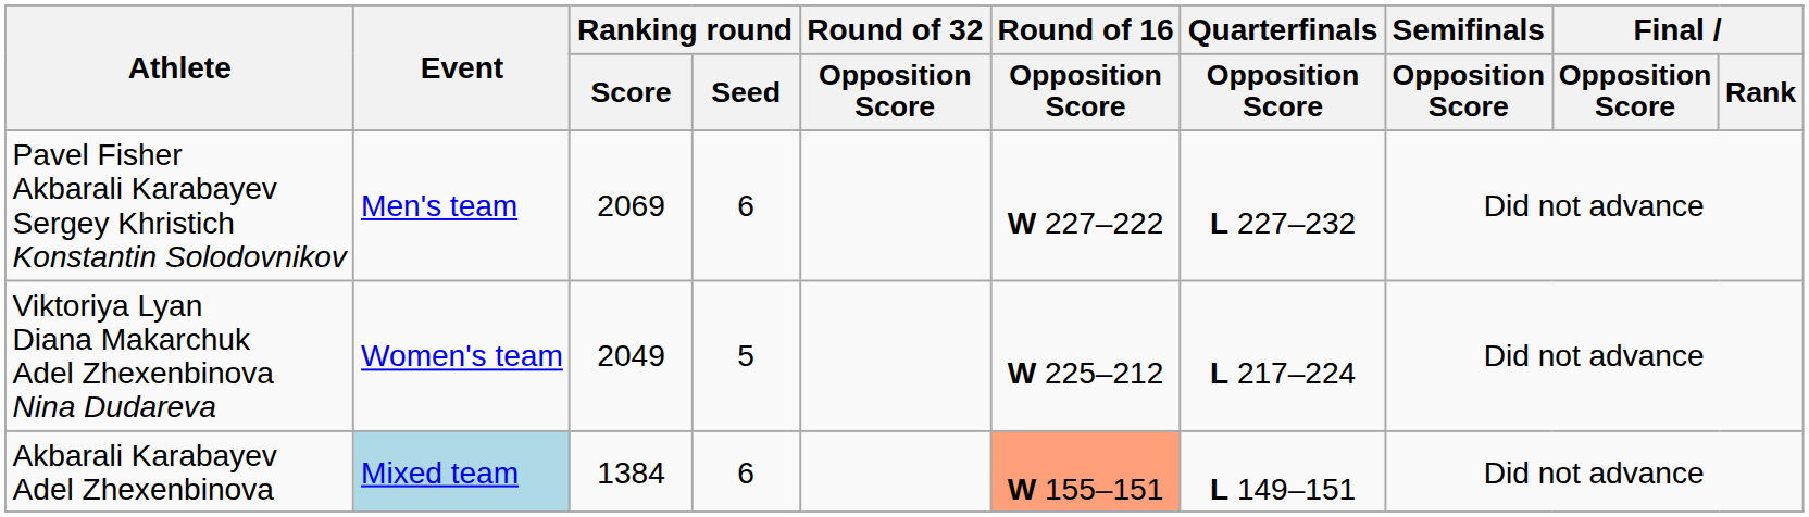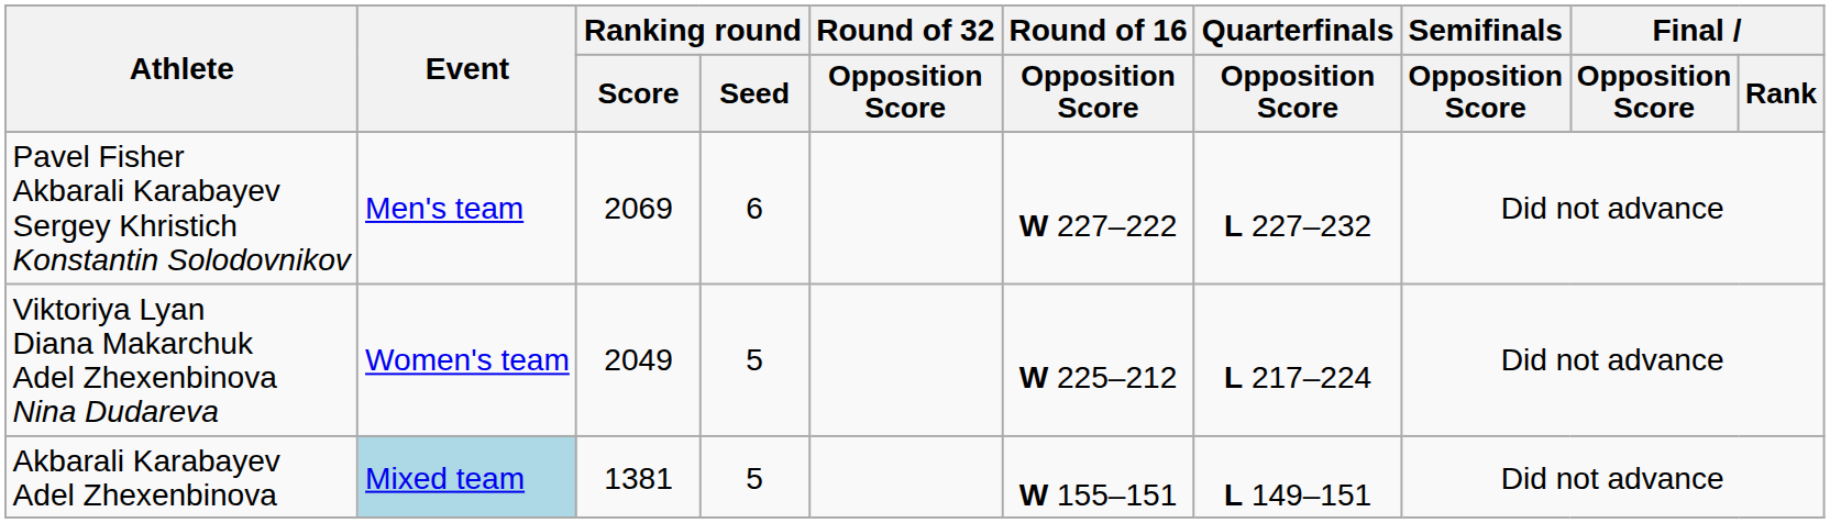 <table class="wikitable" style="font-size:90%; text-align:center;">
 <tr>
 <th rowspan="2">Athlete</th>
 <th rowspan="2">Event</th>
 <th colspan="2">Ranking round</th>
 <th>Round of 32</th>
 <th>Round of 16</th>
 <th>Quarterfinals</th>
 <th>Semifinals</th>
 <th colspan=2>Final / </th>
 </tr>
 <tr style=font-size:95%>
 <th>Score</th>
 <th>Seed</th>
 <th>Opposition<br>Score</th>
 <th>Opposition<br>Score</th>
 <th>Opposition<br>Score</th>
 <th>Opposition<br>Score</th>
 <th>Opposition<br>Score</th>
 <th>Rank</th>
 </tr>
 <tr>
 <td align=left>Pavel Fisher<br>Akbarali Karabayev<br>Sergey Khristich<br><em>Konstantin Solodovnikov</em></td>
 <td align=left><a href='#'>Men's team</a></td>
 <td>2069</td>
 <td>6</td>
 <td></td>
 <td><br><strong>W</strong> 227–222</td>
 <td><br><strong>L</strong> 227–232</td>
 <td colspan=3>Did not advance</td>
 </tr>
 <tr>
 <td align=left>Viktoriya Lyan<br>Diana Makarchuk<br>Adel Zhexenbinova<br><em>Nina Dudareva</em></td>
 <td align=left><a href='#'>Women's team</a></td>
 <td>2049</td>
 <td>5</td>
 <td></td>
 <td><br><strong>W</strong> 225–212</td>
 <td><br><strong>L</strong> 217–224</td>
 <td colspan=3>Did not advance</td>
 </tr>
 <tr>
 <td align=left>Akbarali Karabayev<br>Adel Zhexenbinova</td>
 <td align=left style="background: lightblue;"><a href='#'>Mixed team</a></td>
-<td>1384</td>
-<td>6</td>
+<td>1381</td>
+<td>5</td>
 <td></td>
-<td style="background: lightsalmon;"><br><strong>W</strong> 155–151</td>
+<td><br><strong>W</strong> 155–151</td>
 <td><br><strong>L</strong> 149–151</td>
 <td colspan=3>Did not advance</td>
 </tr>
 </table>
